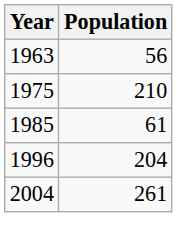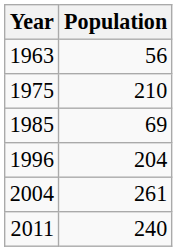 <table class="wikitable" style="line-height:1.1em;">
 <tr>
 <th>Year</th>
 <th>Population</th>
 </tr>
 <tr align="right">
 <td>1963</td>
 <td>56</td>
 </tr>
 <tr align="right">
 <td>1975</td>
 <td>210</td>
 </tr>
 <tr align="right">
 <td>1985</td>
-<td>61</td>
+<td>69</td>
 </tr>
 <tr align="right">
 <td>1996</td>
 <td>204</td>
 </tr>
 <tr align="right">
 <td>2004</td>
 <td>261</td>
 </tr>
+<tr align="right">
+<td>2011</td>
+<td>240</td>
+</tr>
 </table>
